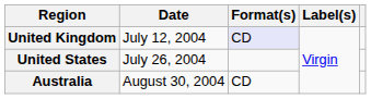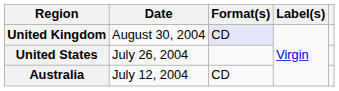 <table class="wikitable plainrowheaders">
 <tr>
 <th scope="col">Region</th>
 <th scope="col">Date</th>
 <th scope="col">Format(s)</th>
 <th scope="col">Label(s)</th>
 <th scope="col"></th>
 </tr>
 <tr>
 <th scope="row">United Kingdom</th>
-<td>July 12, 2004</td>
+<td>August 30, 2004</td>
 <td style="background: lavender;">CD</td>
 <td rowspan="3"><a href='#'>Virgin</a></td>
 <td align="center"></td>
 </tr>
 <tr>
 <th scope="row">United States</th>
 <td>July 26, 2004</td>
 <td></td>
 <td align="center"></td>
 </tr>
 <tr>
 <th scope="row">Australia</th>
-<td>August 30, 2004</td>
+<td>July 12, 2004</td>
 <td>CD</td>
 <td align="center"></td>
 </tr>
 </table>
